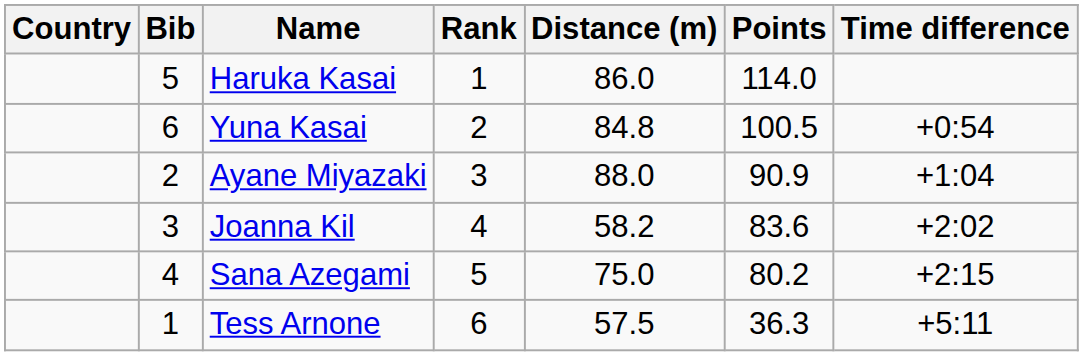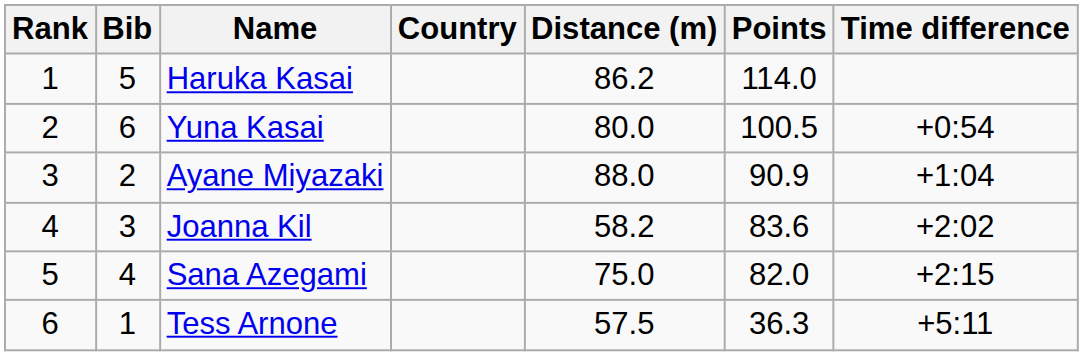 <table class="wikitable sortable" style="text-align:center">
 <tr>
-<th>Country</th>
+<th>Rank</th>
 <th>Bib</th>
 <th>Name</th>
-<th>Rank</th>
+<th>Country</th>
 <th>Distance (m)</th>
 <th>Points</th>
 <th>Time difference</th>
 </tr>
 <tr>
-<td align=left></td>
+<td>1</td>
 <td>5</td>
 <td align=left><a href='#'>Haruka Kasai</a></td>
-<td>1</td>
-<td>86.0</td>
+<td align=left></td>
+<td>86.2</td>
 <td>114.0</td>
 <td></td>
 </tr>
 <tr>
-<td align=left></td>
+<td>2</td>
 <td>6</td>
 <td align=left><a href='#'>Yuna Kasai</a></td>
-<td>2</td>
-<td>84.8</td>
+<td align=left></td>
+<td>80.0</td>
 <td>100.5</td>
 <td>+0:54</td>
 </tr>
 <tr>
-<td align=left></td>
+<td>3</td>
 <td>2</td>
 <td align=left><a href='#'>Ayane Miyazaki</a></td>
-<td>3</td>
+<td align=left></td>
 <td>88.0</td>
 <td>90.9</td>
 <td>+1:04</td>
 </tr>
 <tr>
-<td align=left></td>
+<td>4</td>
 <td>3</td>
 <td align=left><a href='#'>Joanna Kil</a></td>
-<td>4</td>
+<td align=left></td>
 <td>58.2</td>
 <td>83.6</td>
 <td>+2:02</td>
 </tr>
 <tr>
-<td align=left></td>
+<td>5</td>
 <td>4</td>
 <td align=left><a href='#'>Sana Azegami</a></td>
-<td>5</td>
+<td align=left></td>
 <td>75.0</td>
-<td>80.2</td>
+<td>82.0</td>
 <td>+2:15</td>
 </tr>
 <tr>
-<td align=left></td>
+<td>6</td>
 <td>1</td>
 <td align=left><a href='#'>Tess Arnone</a></td>
-<td>6</td>
+<td align=left></td>
 <td>57.5</td>
 <td>36.3</td>
 <td>+5:11</td>
 </tr>
 </table>
